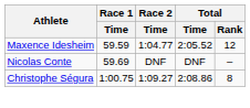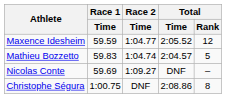 <table class="wikitable" style="font-size:90%">
 <tr>
 <th rowspan="2">Athlete</th>
 <th>Race 1</th>
 <th>Race 2</th>
 <th colspan="2">Total</th>
 </tr>
 <tr>
 <th>Time</th>
 <th>Time</th>
 <th>Time</th>
 <th>Rank</th>
 </tr>
 <tr>
 <td><a href='#'>Maxence Idesheim</a></td>
 <td align="center">59.59</td>
 <td align="center">1:04.77</td>
 <td align="center">2:05.52</td>
 <td align="center">12</td>
 </tr>
 <tr>
+<td><a href='#'>Mathieu Bozzetto</a></td>
+<td align="center">59.83</td>
+<td align="center">1:04.74</td>
+<td align="center">2:04.57</td>
+<td align="center">5</td>
+</tr>
+<tr>
 <td><a href='#'>Nicolas Conte</a></td>
 <td align="center">59.69</td>
-<td align="center">DNF</td>
+<td align="center">1:09.27</td>
 <td align="center">DNF</td>
 <td align="center">–</td>
 </tr>
 <tr>
 <td><a href='#'>Christophe Ségura</a></td>
 <td align="center">1:00.75</td>
-<td align="center">1:09.27</td>
+<td align="center">DNF</td>
 <td align="center">2:08.86</td>
 <td align="center">8</td>
 </tr>
 </table>
